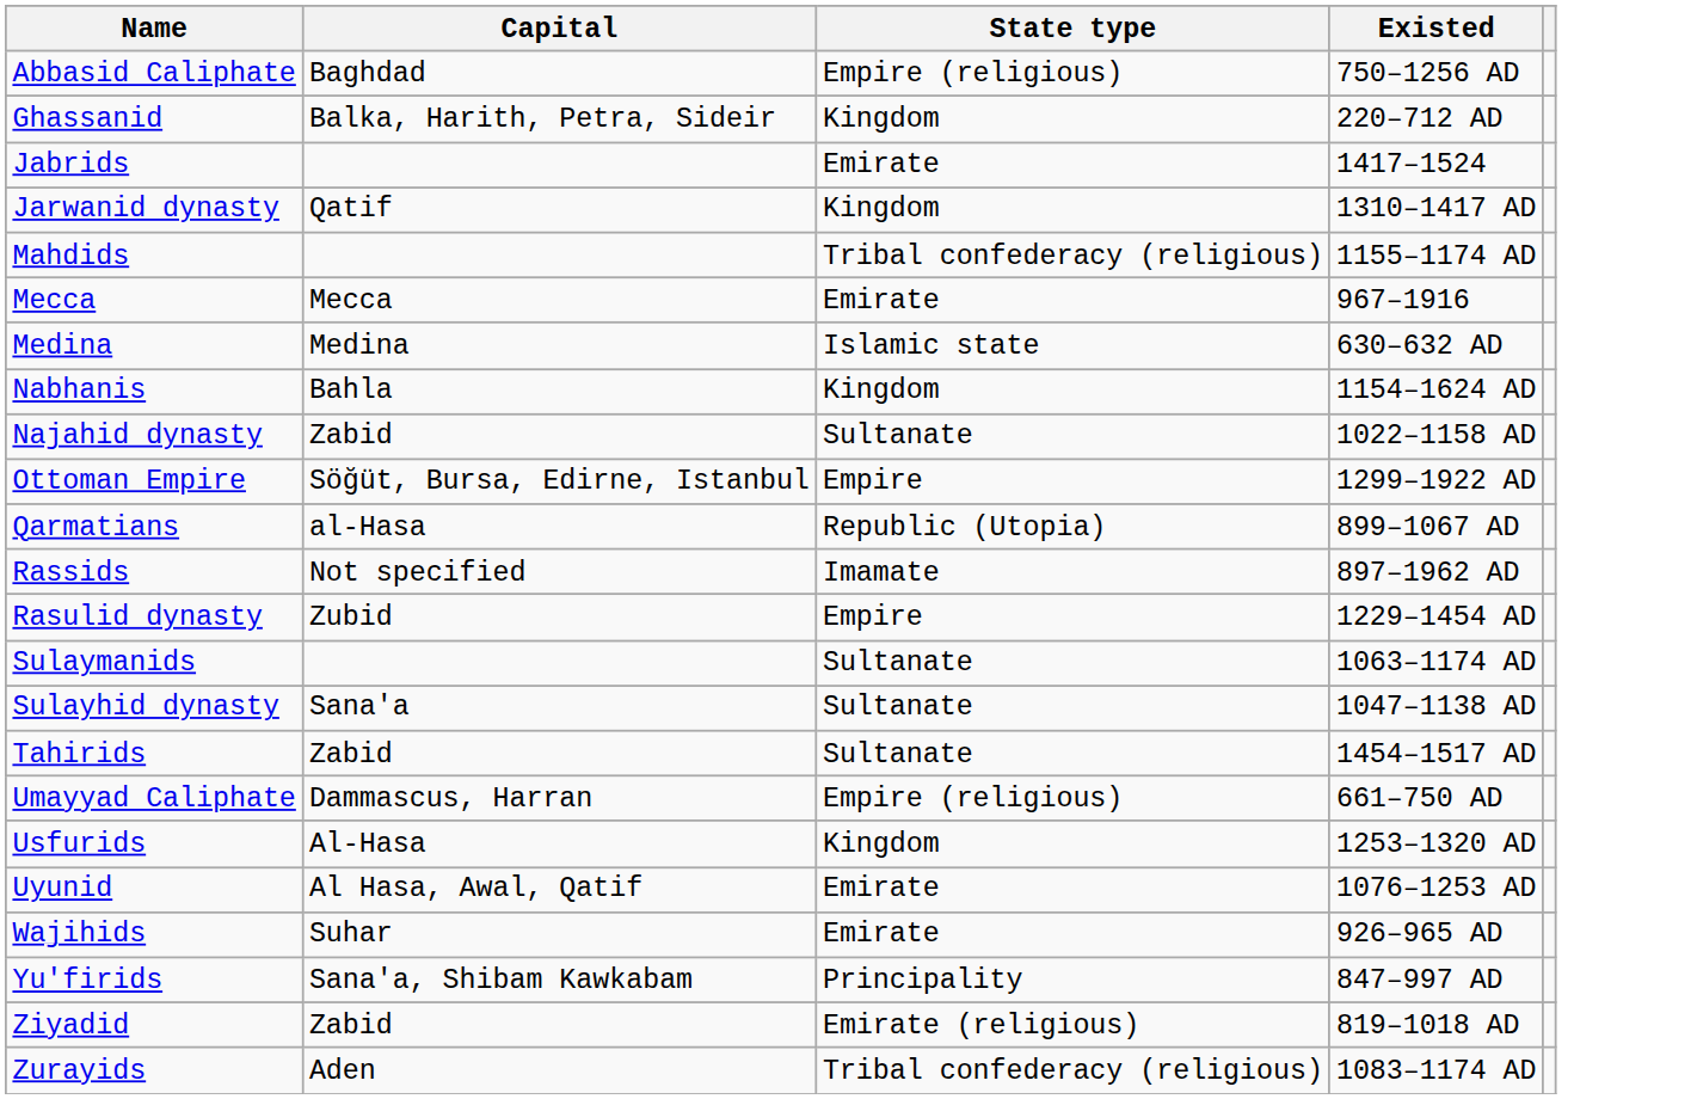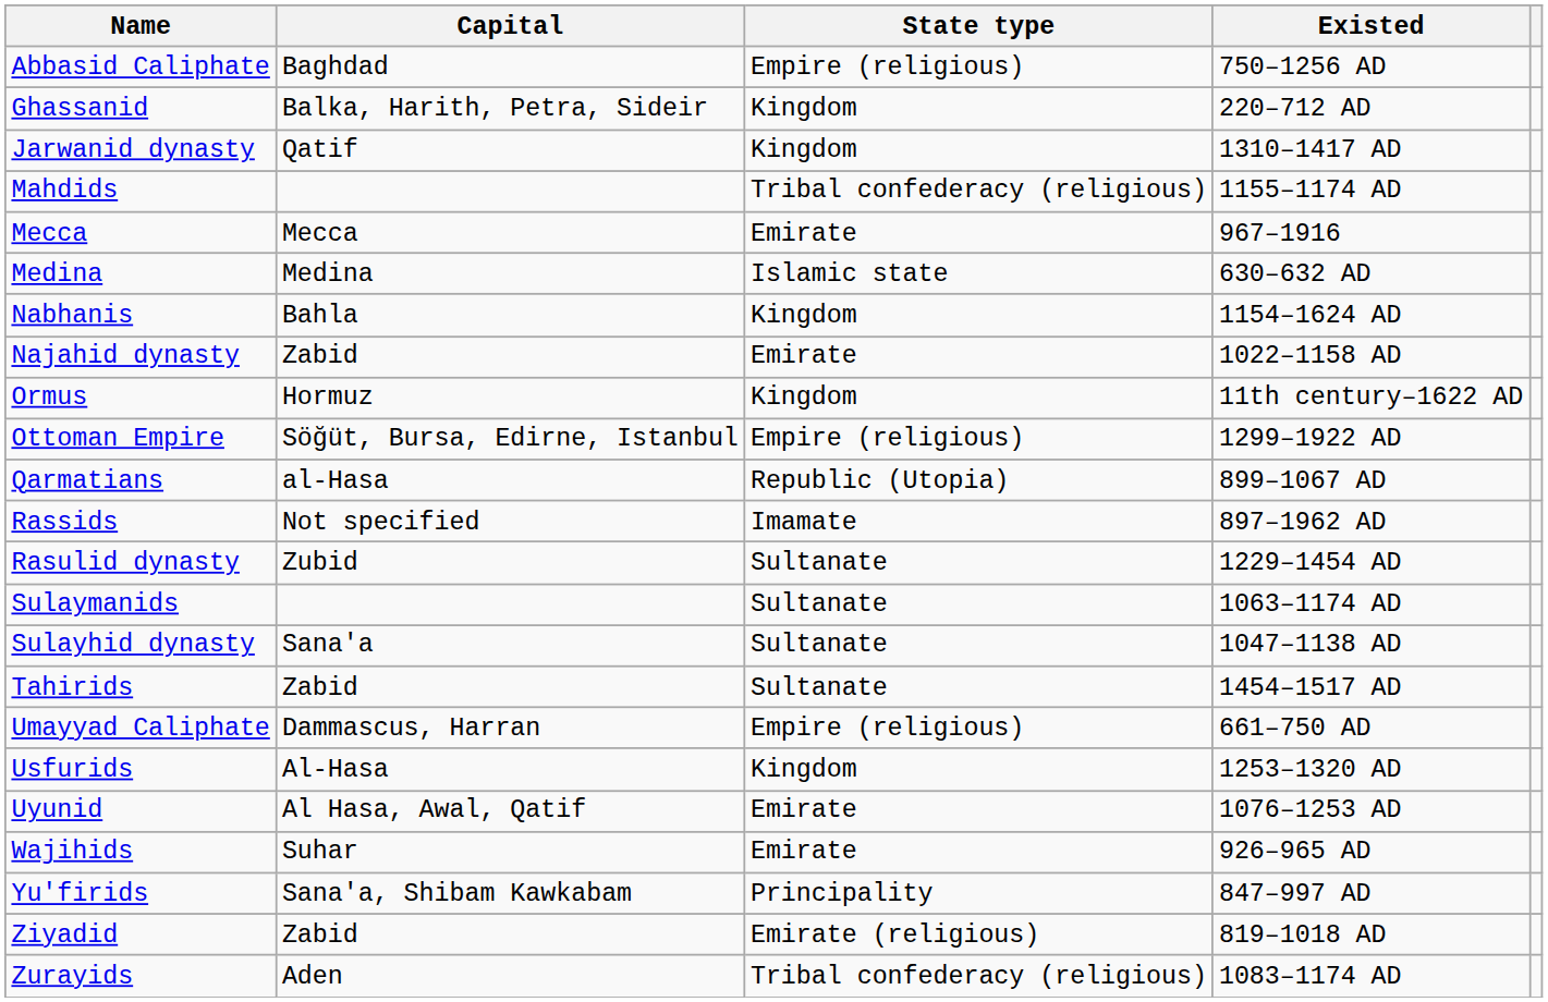 <table class="wikitable sortable" border="1">
 <tr>
 <th>Name</th>
 <th>Capital</th>
 <th>State type</th>
 <th>Existed</th>
 <th></th>
 </tr>
 <tr>
 <td><a href='#'>Abbasid Caliphate</a></td>
 <td>Baghdad</td>
 <td>Empire (religious)</td>
 <td>750–1256 AD</td>
 <td></td>
 </tr>
 <tr>
 <td><a href='#'>Ghassanid</a></td>
 <td>Balka, Harith, Petra, Sideir</td>
 <td>Kingdom</td>
 <td>220–712 AD</td>
-<td></td>
-</tr>
-<tr>
-<td><a href='#'>Jabrids</a></td>
-<td></td>
-<td>Emirate</td>
-<td>1417–1524</td>
 <td></td>
 </tr>
 <tr>
 <td><a href='#'>Jarwanid dynasty</a></td>
 <td>Qatif</td>
 <td>Kingdom</td>
 <td>1310–1417 AD</td>
 <td></td>
 </tr>
 <tr>
 <td><a href='#'>Mahdids</a></td>
 <td></td>
 <td>Tribal confederacy (religious)</td>
 <td>1155–1174 AD</td>
 <td></td>
 </tr>
 <tr>
 <td><a href='#'>Mecca</a></td>
 <td>Mecca</td>
 <td>Emirate</td>
 <td>967–1916</td>
 <td></td>
 </tr>
 <tr>
 <td><a href='#'>Medina</a></td>
 <td>Medina</td>
 <td>Islamic state</td>
 <td>630–632 AD</td>
 <td></td>
 </tr>
 <tr>
 <td><a href='#'>Nabhanis</a></td>
 <td>Bahla</td>
 <td>Kingdom</td>
 <td>1154–1624 AD</td>
 <td></td>
 </tr>
 <tr>
 <td><a href='#'>Najahid dynasty</a></td>
 <td>Zabid</td>
-<td>Sultanate</td>
+<td>Emirate</td>
 <td>1022–1158 AD</td>
+<td></td>
+</tr>
+<tr>
+<td><a href='#'>Ormus</a></td>
+<td>Hormuz</td>
+<td>Kingdom</td>
+<td>11th century–1622 AD</td>
 <td></td>
 </tr>
 <tr>
 <td><a href='#'>Ottoman Empire</a></td>
 <td>Söğüt, Bursa, Edirne, Istanbul</td>
-<td>Empire</td>
+<td>Empire (religious)</td>
 <td>1299–1922 AD</td>
 <td></td>
 </tr>
 <tr>
 <td><a href='#'>Qarmatians</a></td>
 <td>al-Hasa</td>
 <td>Republic (Utopia)</td>
 <td>899–1067 AD</td>
 <td></td>
 </tr>
 <tr>
 <td><a href='#'>Rassids</a></td>
 <td>Not specified</td>
 <td>Imamate</td>
 <td>897–1962 AD</td>
 <td></td>
 </tr>
 <tr>
 <td><a href='#'>Rasulid dynasty</a></td>
 <td>Zubid</td>
-<td>Empire</td>
+<td>Sultanate</td>
 <td>1229–1454 AD</td>
 <td></td>
 </tr>
 <tr>
 <td><a href='#'>Sulaymanids</a></td>
 <td></td>
 <td>Sultanate</td>
 <td>1063–1174 AD</td>
 <td></td>
 </tr>
 <tr>
 <td><a href='#'>Sulayhid dynasty</a></td>
 <td>Sana'a</td>
 <td>Sultanate</td>
 <td>1047–1138 AD</td>
 <td></td>
 </tr>
 <tr>
 <td><a href='#'>Tahirids</a></td>
 <td>Zabid</td>
 <td>Sultanate</td>
 <td>1454–1517 AD</td>
 <td></td>
 </tr>
 <tr>
 <td><a href='#'>Umayyad Caliphate</a></td>
 <td>Dammascus, Harran</td>
 <td>Empire (religious)</td>
 <td>661–750 AD</td>
 <td></td>
 </tr>
 <tr>
 <td><a href='#'>Usfurids</a></td>
 <td>Al-Hasa</td>
 <td>Kingdom</td>
 <td>1253–1320 AD</td>
 <td></td>
 </tr>
 <tr>
 <td><a href='#'>Uyunid</a></td>
 <td>Al Hasa, Awal, Qatif</td>
 <td>Emirate</td>
 <td>1076–1253 AD</td>
 <td></td>
 </tr>
 <tr>
 <td><a href='#'>Wajihids</a></td>
 <td>Suhar</td>
 <td>Emirate</td>
 <td>926–965 AD</td>
 <td></td>
 </tr>
 <tr>
 <td><a href='#'>Yu'firids</a></td>
 <td>Sana'a, Shibam Kawkabam</td>
 <td>Principality</td>
 <td>847–997 AD</td>
 <td></td>
 </tr>
 <tr>
 <td><a href='#'>Ziyadid</a></td>
 <td>Zabid</td>
 <td>Emirate (religious)</td>
 <td>819–1018 AD</td>
 <td></td>
 </tr>
 <tr>
 <td><a href='#'>Zurayids</a></td>
 <td>Aden</td>
 <td>Tribal confederacy (religious)</td>
 <td>1083–1174 AD</td>
 <td></td>
 </tr>
 </table>
